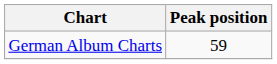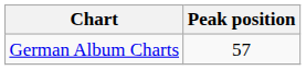 <table class="wikitable">
 <tr>
 <th>Chart</th>
 <th>Peak position</th>
 </tr>
 <tr>
 <td><a href='#'>German Album Charts</a></td>
-<td align="center">59</td>
+<td align="center">57</td>
 </tr>
 <tr>
 </tr>
 </table>
